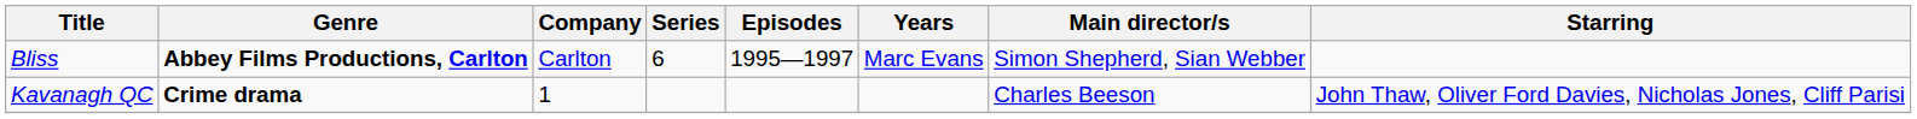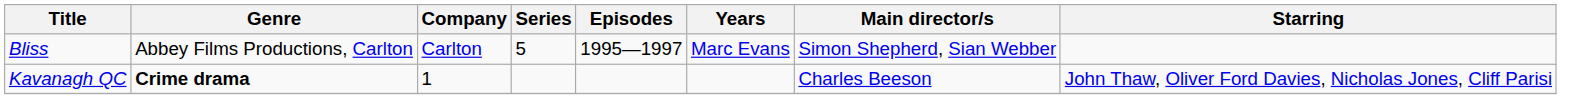 <table class="wikitable unsortable">
 <tr>
 <th>Title</th>
 <th>Genre</th>
 <th>Company</th>
 <th>Series</th>
 <th>Episodes</th>
 <th>Years</th>
 <th>Main director/s</th>
 <th>Starring</th>
 </tr>
 <tr>
 <td><em><a href='#'>Bliss</a></em></td>
-<td><strong>Abbey Films Productions, <a href='#'>Carlton</a></strong></td>
+<td>Abbey Films Productions, <a href='#'>Carlton</a></td>
 <td><a href='#'>Carlton</a></td>
-<td>6</td>
+<td>5</td>
 <td>1995—1997</td>
 <td><a href='#'>Marc Evans</a></td>
 <td><a href='#'>Simon Shepherd</a>, <a href='#'>Sian Webber</a></td>
 </tr>
 <tr>
 <td><em><a href='#'>Kavanagh QC</a></em></td>
 <td><strong>Crime drama</strong></td>
 <td>1</td>
 <td></td>
 <td></td>
 <td></td>
 <td><a href='#'>Charles Beeson</a></td>
 <td><a href='#'>John Thaw</a>, <a href='#'>Oliver Ford Davies</a>, <a href='#'>Nicholas Jones</a>, <a href='#'>Cliff Parisi</a></td>
 </tr>
 <tr>
 </tr>
 </table>
